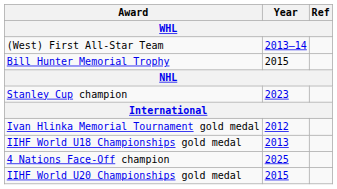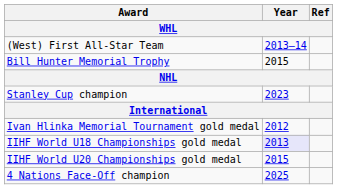 <table class="wikitable">
 <tr>
 <th>Award</th>
 <th>Year</th>
 <th>Ref</th>
 </tr>
 <tr>
 <th colspan="3"><a href='#'>WHL</a></th>
 </tr>
 <tr>
 <td>(West) First All-Star Team</td>
 <td><a href='#'>2013–14</a></td>
 <td></td>
 </tr>
 <tr>
 <td><a href='#'>Bill Hunter Memorial Trophy</a></td>
 <td>2015</td>
 <td></td>
 </tr>
 <tr>
 <th colspan="3"><a href='#'>NHL</a></th>
 </tr>
 <tr>
 <td><a href='#'>Stanley Cup</a> champion</td>
 <td><a href='#'>2023</a></td>
 <td></td>
 </tr>
 <tr>
 <th colspan="3"><a href='#'>International</a></th>
 </tr>
 <tr>
 <td><a href='#'>Ivan Hlinka Memorial Tournament</a> gold medal</td>
 <td><a href='#'>2012</a></td>
 <td></td>
 </tr>
 <tr>
 <td><a href='#'>IIHF World U18 Championships</a> gold medal</td>
-<td><a href='#'>2013</a></td>
+<td style="background: lavender;"><a href='#'>2013</a></td>
+<td></td>
+</tr>
+<tr>
+<td><a href='#'>IIHF World U20 Championships</a> gold medal</td>
+<td><a href='#'>2015</a></td>
 <td></td>
 </tr>
 <tr>
 <td><a href='#'>4 Nations Face-Off</a> champion</td>
 <td><a href='#'>2025</a></td>
 <td></td>
 </tr>
-<tr>
-<td><a href='#'>IIHF World U20 Championships</a> gold medal</td>
-<td><a href='#'>2015</a></td>
-<td></td>
-</tr>
 </table>
